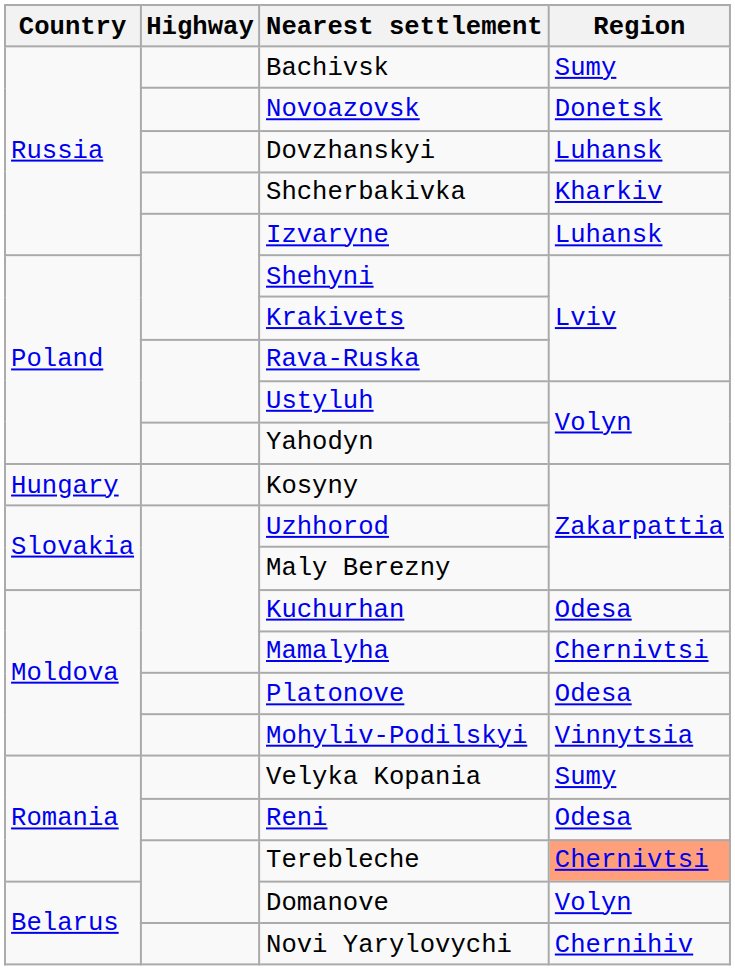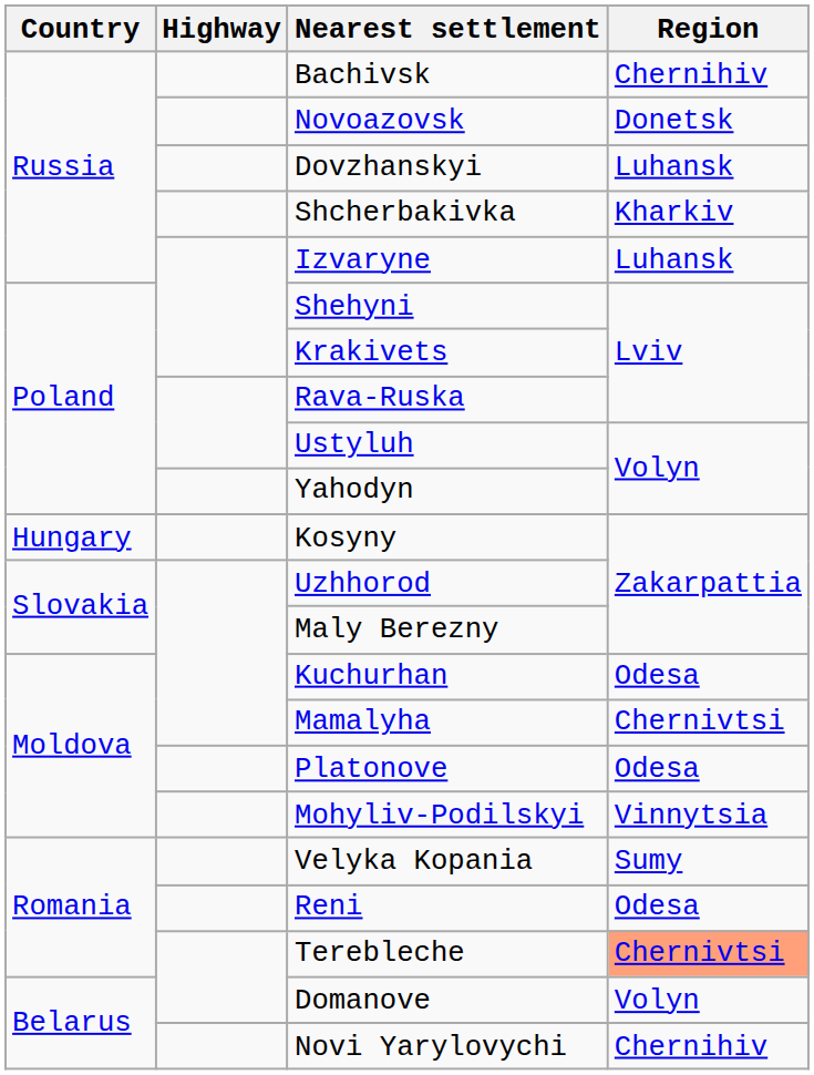 <table class="wikitable">
 <tr>
 <th>Country</th>
 <th>Highway</th>
 <th>Nearest settlement</th>
 <th>Region</th>
 </tr>
 <tr>
 <td rowspan="5"> <a href='#'>Russia</a></td>
 <td><small><strong></strong></small></td>
 <td>Bachivsk</td>
-<td><a href='#'>Sumy</a></td>
+<td><a href='#'>Chernihiv</a></td>
 </tr>
 <tr>
 <td><small><strong></strong></small></td>
 <td><a href='#'>Novoazovsk</a></td>
 <td><a href='#'>Donetsk</a></td>
 </tr>
 <tr>
 <td><small><strong></strong></small></td>
 <td>Dovzhanskyi</td>
 <td><a href='#'>Luhansk</a></td>
 </tr>
 <tr>
 <td><small><strong></strong></small></td>
 <td>Shcherbakivka</td>
 <td><a href='#'>Kharkiv</a></td>
 </tr>
 <tr>
 <td rowspan="3"><small><strong></strong></small></td>
 <td><a href='#'>Izvaryne</a></td>
 <td><a href='#'>Luhansk</a></td>
 </tr>
 <tr>
 <td rowspan="5"> <a href='#'>Poland</a></td>
 <td><a href='#'>Shehyni</a></td>
 <td rowspan="3"><a href='#'>Lviv</a></td>
 </tr>
 <tr>
 <td><a href='#'>Krakivets</a></td>
 </tr>
 <tr>
 <td rowspan="2"><small><strong></strong></small></td>
 <td><a href='#'>Rava-Ruska</a></td>
 </tr>
 <tr>
 <td><a href='#'>Ustyluh</a></td>
 <td rowspan="2"><a href='#'>Volyn</a></td>
 </tr>
 <tr>
 <td><small><strong></strong></small></td>
 <td>Yahodyn</td>
 </tr>
 <tr>
 <td> <a href='#'>Hungary</a></td>
 <td><small><strong></strong></small></td>
 <td>Kosyny</td>
 <td rowspan="3"><a href='#'>Zakarpattia</a></td>
 </tr>
 <tr>
 <td rowspan="2"> <a href='#'>Slovakia</a></td>
 <td rowspan="4"><small><strong></strong></small></td>
 <td><a href='#'>Uzhhorod</a></td>
 </tr>
 <tr>
 <td>Maly Berezny</td>
 </tr>
 <tr>
 <td rowspan="4"> <a href='#'>Moldova</a></td>
 <td><a href='#'>Kuchurhan</a></td>
 <td><a href='#'>Odesa</a></td>
 </tr>
 <tr>
 <td><a href='#'>Mamalyha</a></td>
 <td><a href='#'>Chernivtsi</a></td>
 </tr>
 <tr>
 <td><small><strong></strong></small></td>
 <td><a href='#'>Platonove</a></td>
 <td><a href='#'>Odesa</a></td>
 </tr>
 <tr>
 <td><small><strong></strong></small></td>
 <td><a href='#'>Mohyliv-Podilskyi</a></td>
 <td><a href='#'>Vinnytsia</a></td>
 </tr>
 <tr>
 <td rowspan="3"> <a href='#'>Romania</a></td>
 <td><small><strong></strong></small></td>
 <td>Velyka Kopania</td>
 <td><a href='#'>Sumy</a></td>
 </tr>
 <tr>
 <td><small><strong></strong></small></td>
 <td><a href='#'>Reni</a></td>
 <td><a href='#'>Odesa</a></td>
 </tr>
 <tr>
 <td rowspan="2"><small><strong></strong></small></td>
 <td>Terebleche</td>
 <td style="background: lightsalmon;"><a href='#'>Chernivtsi</a></td>
 </tr>
 <tr>
 <td rowspan="2"> <a href='#'>Belarus</a></td>
 <td>Domanove</td>
 <td><a href='#'>Volyn</a></td>
 </tr>
 <tr>
 <td><small><strong></strong></small></td>
 <td>Novi Yarylovychi</td>
 <td><a href='#'>Chernihiv</a></td>
 </tr>
 </table>
